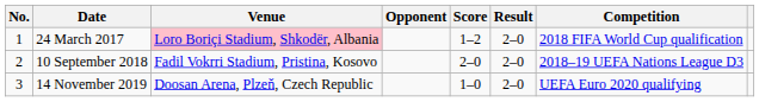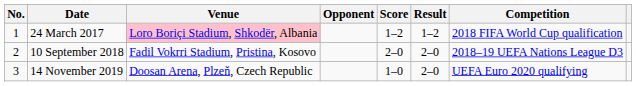 <table class="wikitable sortable">
 <tr>
 <th scope="col">No.</th>
 <th scope="col">Date</th>
 <th scope="col">Venue</th>
 <th scope="col">Opponent</th>
 <th scope="col">Score</th>
 <th scope="col">Result</th>
 <th scope="col">Competition</th>
 <th scope="col" class="unsortable"></th>
 </tr>
 <tr>
 <td style="text-align:center">1</td>
 <td>24 March 2017</td>
 <td style="background: pink;"><a href='#'>Loro Boriçi Stadium</a>, <a href='#'>Shkodër</a>, Albania</td>
 <td></td>
 <td style="text-align:center">1–2</td>
-<td style="text-align:center">2–0</td>
+<td style="text-align:center">1–2</td>
 <td><a href='#'>2018 FIFA World Cup qualification</a></td>
 <td></td>
 </tr>
 <tr>
 <td style="text-align:center">2</td>
 <td>10 September 2018</td>
 <td><a href='#'>Fadil Vokrri Stadium</a>, <a href='#'>Pristina</a>, Kosovo</td>
 <td></td>
 <td style="text-align:center">2–0</td>
 <td style="text-align:center">2–0</td>
 <td><a href='#'>2018–19 UEFA Nations League D3</a></td>
 <td></td>
 </tr>
 <tr>
 <td style="text-align:center">3</td>
 <td>14 November 2019</td>
 <td><a href='#'>Doosan Arena</a>, <a href='#'>Plzeň</a>, Czech Republic</td>
 <td></td>
 <td style="text-align:center">1–0</td>
 <td style="text-align:center">2–0</td>
 <td><a href='#'>UEFA Euro 2020 qualifying</a></td>
 <td></td>
 </tr>
 </table>
